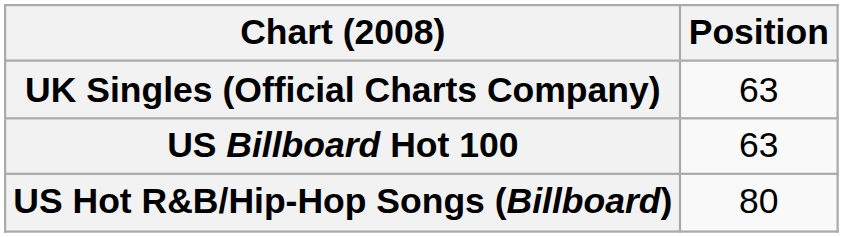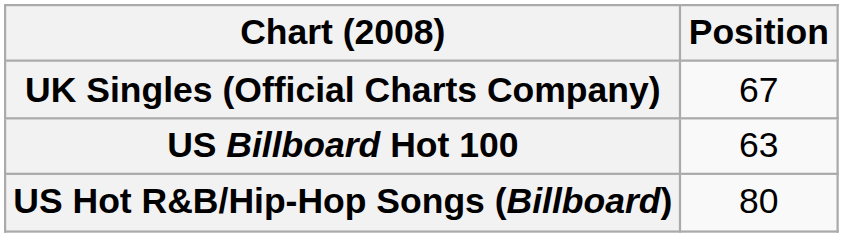 <table class="wikitable plainrowheaders" style="text-align:center;">
 <tr>
 <th scope="col">Chart (2008)</th>
 <th scope="col">Position</th>
 </tr>
 <tr>
 <th scope="row">UK Singles (Official Charts Company)</th>
-<td>63</td>
+<td>67</td>
 </tr>
 <tr>
 <th scope="row">US <em>Billboard</em> Hot 100</th>
 <td>63</td>
 </tr>
 <tr>
 <th scope="row">US Hot R&B/Hip-Hop Songs (<em>Billboard</em>)</th>
 <td>80</td>
 </tr>
 </table>
